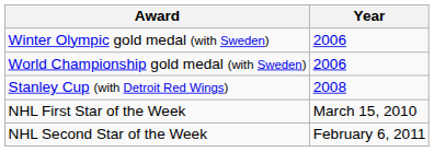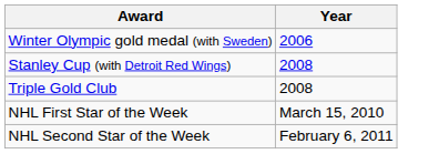 <table class="wikitable" border="1">
 <tr>
 <th>Award</th>
 <th>Year</th>
 </tr>
 <tr>
 <td><a href='#'>Winter Olympic</a> gold medal <small>(with <a href='#'>Sweden</a>)</small></td>
 <td><a href='#'>2006</a></td>
 </tr>
 <tr>
-<td><a href='#'>World Championship</a> gold medal <small>(with <a href='#'>Sweden</a>)</small></td>
-<td><a href='#'>2006</a></td>
+<td><a href='#'>Stanley Cup</a> <small>(with <a href='#'>Detroit Red Wings</a>)</small></td>
+<td><a href='#'>2008</a></td>
 </tr>
 <tr>
-<td><a href='#'>Stanley Cup</a> <small>(with <a href='#'>Detroit Red Wings</a>)</small></td>
-<td><a href='#'>2008</a></td>
+<td><a href='#'>Triple Gold Club</a></td>
+<td>2008</td>
 </tr>
 <tr>
 <td>NHL First Star of the Week</td>
 <td>March 15, 2010</td>
 </tr>
 <tr>
 <td>NHL Second Star of the Week</td>
 <td>February 6, 2011</td>
 </tr>
 </table>
